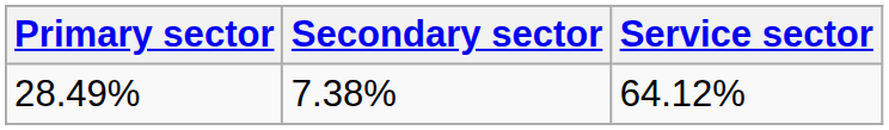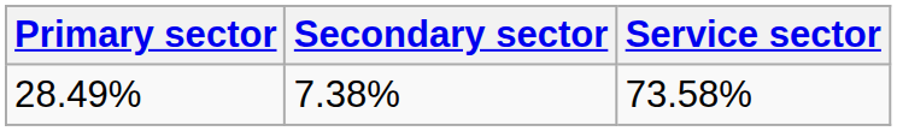 <table class="wikitable">
 <tr>
 <th><a href='#'>Primary sector</a></th>
 <th><a href='#'>Secondary sector</a></th>
 <th><a href='#'>Service sector</a></th>
 </tr>
 <tr>
 <td>28.49%</td>
 <td>7.38%</td>
-<td>64.12%</td>
+<td>73.58%</td>
 </tr>
 </table>
